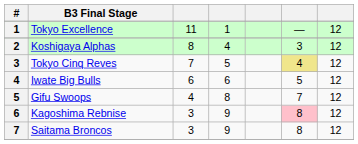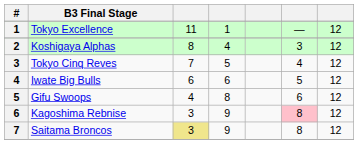 <table class="wikitable" width="500" style="font-size:95%; text-align:center">
 <tr>
 <th width="5%">#</th>
 <th width="30%">B3 Final Stage</th>
 <th width="7.5%"></th>
 <th width="7.5%"></th>
 <th width="7.5%"></th>
 <th width="7.5%"></th>
 <th width="7.5%"></th>
 </tr>
 <tr>
 </tr>
 <tr bgcolor=#ccffcc>
 <th>1</th>
 <td style="text-align:left;"><a href='#'>Tokyo Excellence</a></td>
 <td>11</td>
 <td>1</td>
 <td></td>
 <td>—</td>
 <td>12</td>
 </tr>
 <tr>
 </tr>
 <tr bgcolor=#ccffcc>
 <th>2</th>
 <td style="text-align:left;"><a href='#'>Koshigaya Alphas</a></td>
 <td>8</td>
 <td>4</td>
 <td></td>
 <td>3</td>
 <td>12</td>
 </tr>
 <tr>
 <th>3</th>
 <td style="text-align:left;"><a href='#'>Tokyo Cinq Reves</a></td>
 <td>7</td>
 <td>5</td>
 <td></td>
-<td style="background: khaki;">4</td>
+<td>4</td>
 <td>12</td>
 </tr>
 <tr>
 <th>4</th>
 <td style="text-align:left;"><a href='#'>Iwate Big Bulls</a></td>
 <td>6</td>
 <td>6</td>
 <td></td>
 <td>5</td>
 <td>12</td>
 </tr>
 <tr>
 <th>5</th>
 <td style="text-align:left;"><a href='#'>Gifu Swoops</a></td>
 <td>4</td>
 <td>8</td>
 <td></td>
-<td>7</td>
+<td>6</td>
 <td>12</td>
 </tr>
 <tr>
 <th>6</th>
 <td style="text-align:left;"><a href='#'>Kagoshima Rebnise</a></td>
 <td>3</td>
 <td>9</td>
 <td></td>
 <td style="background: pink;">8</td>
 <td>12</td>
 </tr>
 <tr>
 <th>7</th>
 <td style="text-align:left;"><a href='#'>Saitama Broncos</a></td>
-<td>3</td>
+<td style="background: khaki;">3</td>
 <td>9</td>
 <td></td>
 <td>8</td>
 <td>12</td>
 </tr>
 <tr>
 </tr>
 </table>
